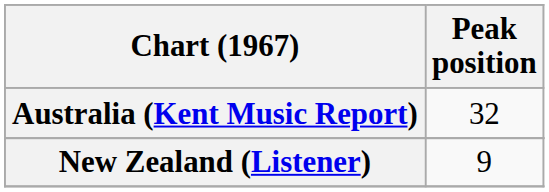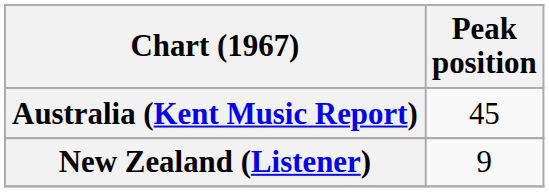 <table class="wikitable sortable plainrowheaders" style="text-align:center">
 <tr>
 <th>Chart (1967)</th>
 <th>Peak<br>position</th>
 </tr>
 <tr>
 <th scope="row">Australia (<a href='#'>Kent Music Report</a>)</th>
-<td>32</td>
+<td>45</td>
 </tr>
 <tr>
 </tr>
 <tr>
 </tr>
 <tr>
 </tr>
 <tr>
 </tr>
 <tr>
 <th scope="row">New Zealand (<a href='#'>Listener</a>)</th>
 <td>9</td>
 </tr>
 <tr>
 </tr>
 </table>
